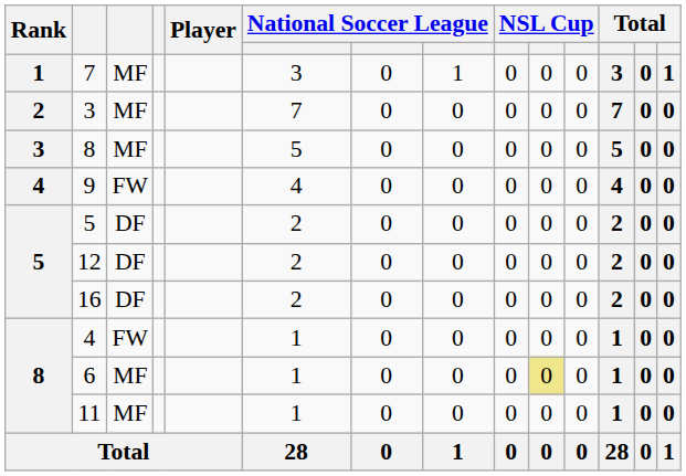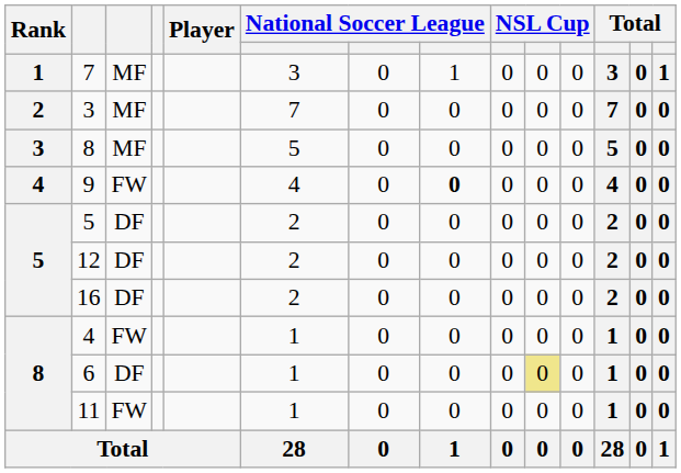 <table class="wikitable sortable" style="text-align:center">
 <tr>
 <th rowspan="2">Rank</th>
 <th rowspan="2"></th>
 <th rowspan="2"></th>
 <th rowspan="2"></th>
 <th rowspan="2">Player</th>
 <th colspan="3"><a href='#'>National Soccer League</a></th>
 <th colspan="3"><a href='#'>NSL Cup</a></th>
 <th colspan="3">Total</th>
 </tr>
 <tr>
 <th></th>
 <th></th>
 <th></th>
 <th></th>
 <th></th>
 <th></th>
 <th></th>
 <th></th>
 <th></th>
 </tr>
 <tr>
 <th>1</th>
 <td>7</td>
 <td>MF</td>
 <td></td>
 <td align="left"><br></td>
 <td>3</td>
 <td>0</td>
 <td>1<br></td>
 <td>0</td>
 <td>0</td>
 <td>0<br></td>
 <th>3</th>
 <th>0</th>
 <th>1</th>
 </tr>
 <tr>
 <th>2</th>
 <td>3</td>
 <td>MF</td>
 <td></td>
 <td align="left"><br></td>
 <td>7</td>
 <td>0</td>
 <td>0<br></td>
 <td>0</td>
 <td>0</td>
 <td>0<br></td>
 <th>7</th>
 <th>0</th>
 <th>0</th>
 </tr>
 <tr>
 <th>3</th>
 <td>8</td>
 <td>MF</td>
 <td></td>
 <td align="left"><br></td>
 <td>5</td>
 <td>0</td>
 <td>0<br></td>
 <td>0</td>
 <td>0</td>
 <td>0<br></td>
 <th>5</th>
 <th>0</th>
 <th>0</th>
 </tr>
 <tr>
 <th>4</th>
 <td>9</td>
 <td>FW</td>
 <td></td>
 <td align="left"><br></td>
 <td>4</td>
 <td>0</td>
-<td>0<br></td>
+<td><strong>0<br></strong></td>
 <td>0</td>
 <td>0</td>
 <td>0<br></td>
 <th>4</th>
 <th>0</th>
 <th>0</th>
 </tr>
 <tr>
 <th rowspan="3">5</th>
 <td>5</td>
 <td>DF</td>
 <td></td>
 <td align="left"><br></td>
 <td>2</td>
 <td>0</td>
 <td>0<br></td>
 <td>0</td>
 <td>0</td>
 <td>0<br></td>
 <th>2</th>
 <th>0</th>
 <th>0</th>
 </tr>
 <tr>
 <td>12</td>
 <td>DF</td>
 <td></td>
 <td align="left"><br></td>
 <td>2</td>
 <td>0</td>
 <td>0<br></td>
 <td>0</td>
 <td>0</td>
 <td>0<br></td>
 <th>2</th>
 <th>0</th>
 <th>0</th>
 </tr>
 <tr>
 <td>16</td>
 <td>DF</td>
 <td></td>
 <td align="left"><br></td>
 <td>2</td>
 <td>0</td>
 <td>0<br></td>
 <td>0</td>
 <td>0</td>
 <td>0<br></td>
 <th>2</th>
 <th>0</th>
 <th>0</th>
 </tr>
 <tr>
 <th rowspan="3">8</th>
 <td>4</td>
 <td>FW</td>
 <td></td>
 <td align="left"><br></td>
 <td>1</td>
 <td>0</td>
 <td>0<br></td>
 <td>0</td>
 <td>0</td>
 <td>0<br></td>
 <th>1</th>
 <th>0</th>
 <th>0</th>
 </tr>
 <tr>
 <td>6</td>
-<td>MF</td>
+<td>DF</td>
 <td></td>
 <td align="left"><br></td>
 <td>1</td>
 <td>0</td>
 <td>0<br></td>
 <td>0</td>
 <td style="background: khaki;">0</td>
 <td>0<br></td>
 <th>1</th>
 <th>0</th>
 <th>0</th>
 </tr>
 <tr>
 <td>11</td>
-<td>MF</td>
+<td>FW</td>
 <td></td>
 <td align="left"><br></td>
 <td>1</td>
 <td>0</td>
 <td>0<br></td>
 <td>0</td>
 <td>0</td>
 <td>0<br></td>
 <th>1</th>
 <th>0</th>
 <th>0</th>
 </tr>
 <tr>
 <th colspan="5">Total<br></th>
 <th>28</th>
 <th>0</th>
 <th>1<br></th>
 <th>0</th>
 <th>0</th>
 <th>0<br></th>
 <th>28</th>
 <th>0</th>
 <th>1</th>
 </tr>
 </table>
